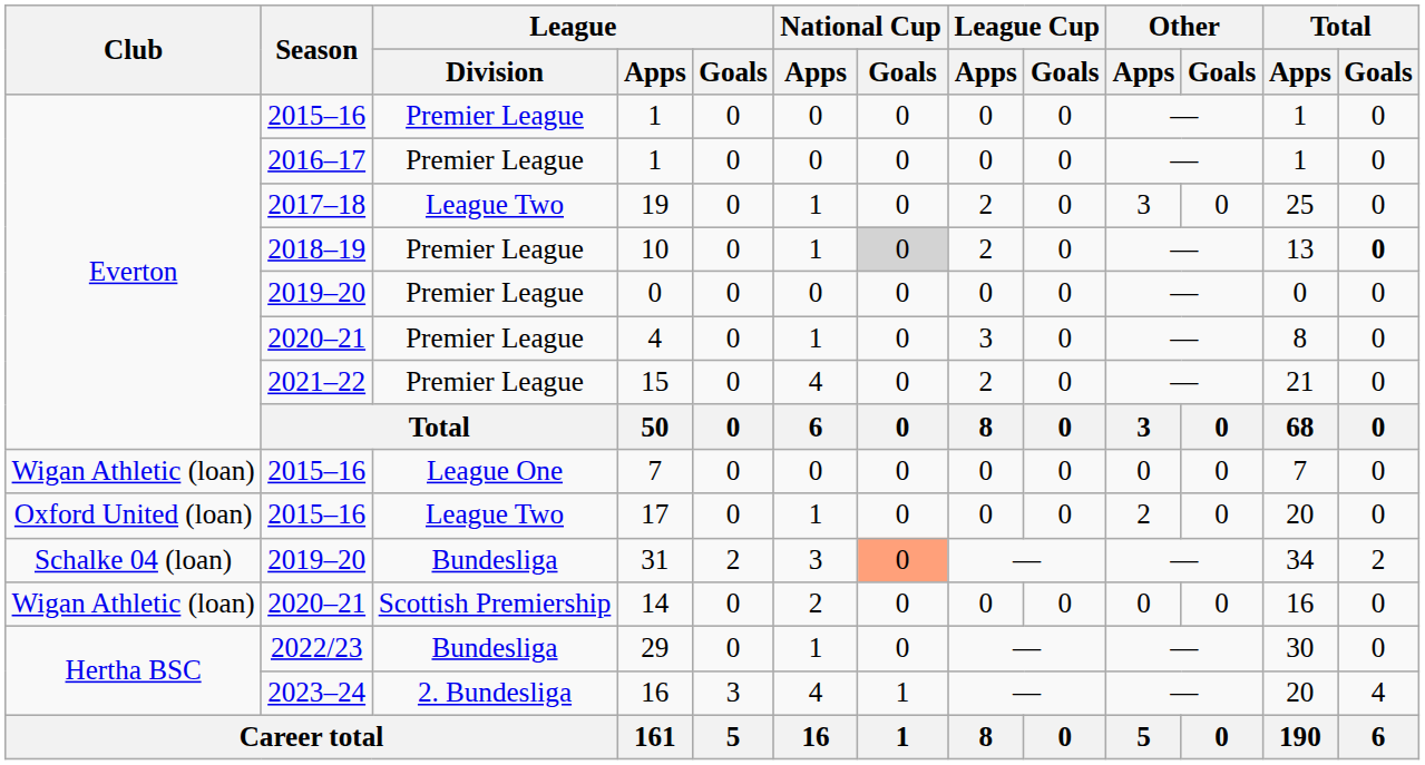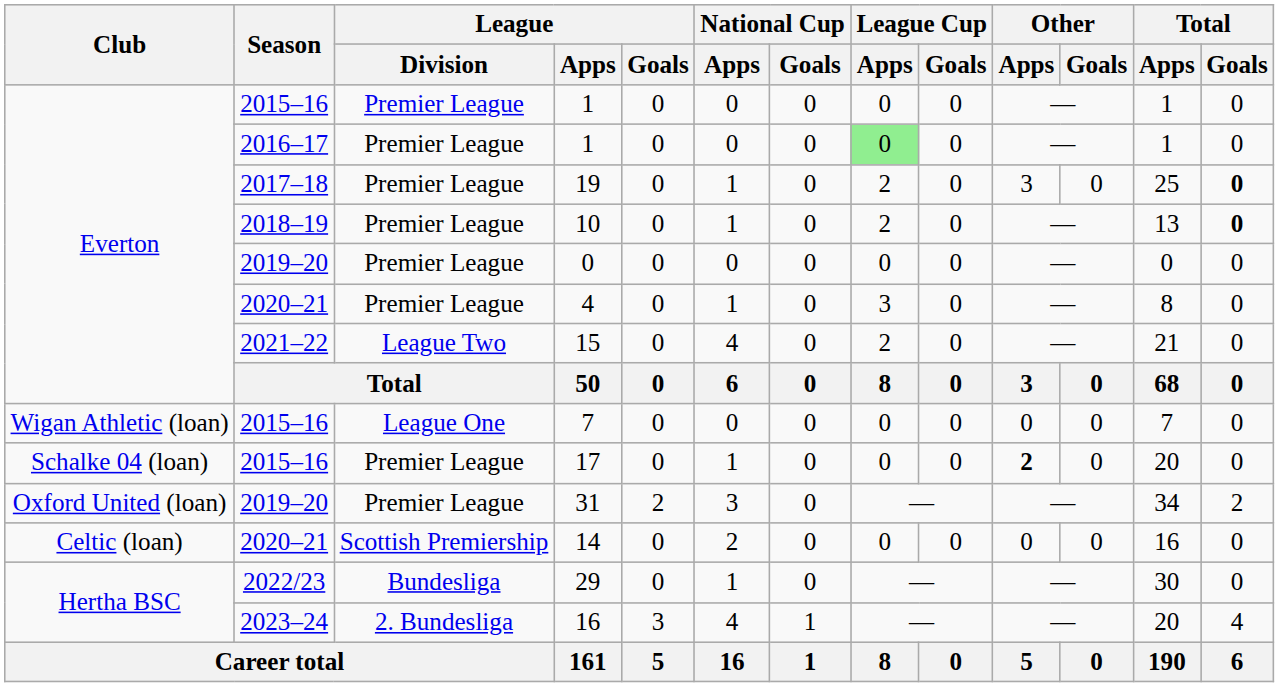 <table class="wikitable" style="text-align:center">
 <tr>
 <th rowspan="2">Club</th>
 <th rowspan="2">Season</th>
 <th colspan="3">League</th>
 <th colspan="2">National Cup</th>
 <th colspan="2">League Cup</th>
 <th colspan="2">Other</th>
 <th colspan="2">Total</th>
 </tr>
 <tr>
 <th>Division</th>
 <th>Apps</th>
 <th>Goals</th>
 <th>Apps</th>
 <th>Goals</th>
 <th>Apps</th>
 <th>Goals</th>
 <th>Apps</th>
 <th>Goals</th>
 <th>Apps</th>
 <th>Goals</th>
 </tr>
 <tr>
 <td rowspan="8"><a href='#'>Everton</a></td>
 <td><a href='#'>2015–16</a></td>
 <td><a href='#'>Premier League</a></td>
 <td>1</td>
 <td>0</td>
 <td>0</td>
 <td>0</td>
 <td>0</td>
 <td>0</td>
 <td colspan="2">—</td>
 <td>1</td>
 <td>0</td>
 </tr>
 <tr>
 <td><a href='#'>2016–17</a></td>
 <td>Premier League</td>
 <td>1</td>
 <td>0</td>
 <td>0</td>
 <td>0</td>
-<td>0</td>
+<td style="background: lightgreen;">0</td>
 <td>0</td>
 <td colspan="2">—</td>
 <td>1</td>
 <td>0</td>
 </tr>
 <tr>
 <td><a href='#'>2017–18</a></td>
-<td><a href='#'>League Two</a></td>
+<td>Premier League</td>
 <td>19</td>
 <td>0</td>
 <td>1</td>
 <td>0</td>
 <td>2</td>
 <td>0</td>
 <td>3</td>
 <td>0</td>
 <td>25</td>
-<td>0</td>
+<td><strong>0</strong></td>
 </tr>
 <tr>
 <td><a href='#'>2018–19</a></td>
 <td>Premier League</td>
 <td>10</td>
 <td>0</td>
 <td>1</td>
-<td style="background: lightgrey;">0</td>
+<td>0</td>
 <td>2</td>
 <td>0</td>
 <td colspan="2">—</td>
 <td>13</td>
 <td><strong>0</strong></td>
 </tr>
 <tr>
 <td><a href='#'>2019–20</a></td>
 <td>Premier League</td>
 <td>0</td>
 <td>0</td>
 <td>0</td>
 <td>0</td>
 <td>0</td>
 <td>0</td>
 <td colspan="2">—</td>
 <td>0</td>
 <td>0</td>
 </tr>
 <tr>
 <td><a href='#'>2020–21</a></td>
 <td>Premier League</td>
 <td>4</td>
 <td>0</td>
 <td>1</td>
 <td>0</td>
 <td>3</td>
 <td>0</td>
 <td colspan="2">—</td>
 <td>8</td>
 <td>0</td>
 </tr>
 <tr>
 <td><a href='#'>2021–22</a></td>
-<td>Premier League</td>
+<td><a href='#'>League Two</a></td>
 <td>15</td>
 <td>0</td>
 <td>4</td>
 <td>0</td>
 <td>2</td>
 <td>0</td>
 <td colspan="2">—</td>
 <td>21</td>
 <td>0</td>
 </tr>
 <tr>
 <th colspan="2">Total</th>
 <th>50</th>
 <th>0</th>
 <th>6</th>
 <th>0</th>
 <th>8</th>
 <th>0</th>
 <th>3</th>
 <th>0</th>
 <th>68</th>
 <th>0</th>
 </tr>
 <tr>
 <td><a href='#'>Wigan Athletic</a> (loan)</td>
 <td><a href='#'>2015–16</a></td>
 <td><a href='#'>League One</a></td>
 <td>7</td>
 <td>0</td>
 <td>0</td>
 <td>0</td>
 <td>0</td>
 <td>0</td>
 <td>0</td>
 <td>0</td>
 <td>7</td>
 <td>0</td>
 </tr>
 <tr>
-<td><a href='#'>Oxford United</a> (loan)</td>
+<td><a href='#'>Schalke 04</a> (loan)</td>
 <td><a href='#'>2015–16</a></td>
-<td><a href='#'>League Two</a></td>
+<td>Premier League</td>
 <td>17</td>
 <td>0</td>
 <td>1</td>
 <td>0</td>
 <td>0</td>
 <td>0</td>
-<td>2</td>
+<td><strong>2</strong></td>
 <td>0</td>
 <td>20</td>
 <td>0</td>
 </tr>
 <tr>
-<td><a href='#'>Schalke 04</a> (loan)</td>
+<td><a href='#'>Oxford United</a> (loan)</td>
 <td><a href='#'>2019–20</a></td>
-<td><a href='#'>Bundesliga</a></td>
+<td>Premier League</td>
 <td>31</td>
 <td>2</td>
 <td>3</td>
-<td style="background: lightsalmon;">0</td>
+<td>0</td>
 <td colspan="2">—</td>
 <td colspan="2">—</td>
 <td>34</td>
 <td>2</td>
 </tr>
 <tr>
-<td><a href='#'>Wigan Athletic</a> (loan)</td>
+<td><a href='#'>Celtic</a> (loan)</td>
 <td><a href='#'>2020–21</a></td>
 <td><a href='#'>Scottish Premiership</a></td>
 <td>14</td>
 <td>0</td>
 <td>2</td>
 <td>0</td>
 <td>0</td>
 <td>0</td>
 <td>0</td>
 <td>0</td>
 <td>16</td>
 <td>0</td>
 </tr>
 <tr>
 <td rowspan="2"><a href='#'>Hertha BSC</a></td>
 <td><a href='#'>2022/23</a></td>
 <td><a href='#'>Bundesliga</a></td>
 <td>29</td>
 <td>0</td>
 <td>1</td>
 <td>0</td>
 <td colspan="2">—</td>
 <td colspan="2">—</td>
 <td>30</td>
 <td>0</td>
 </tr>
 <tr>
 <td><a href='#'>2023–24</a></td>
 <td><a href='#'>2. Bundesliga</a></td>
 <td>16</td>
 <td>3</td>
 <td>4</td>
 <td>1</td>
 <td colspan="2">—</td>
 <td colspan="2">—</td>
 <td>20</td>
 <td>4</td>
 </tr>
 <tr>
 <th colspan="3">Career total</th>
 <th>161</th>
 <th>5</th>
 <th>16</th>
 <th>1</th>
 <th>8</th>
 <th>0</th>
 <th>5</th>
 <th>0</th>
 <th>190</th>
 <th>6</th>
 </tr>
 </table>
